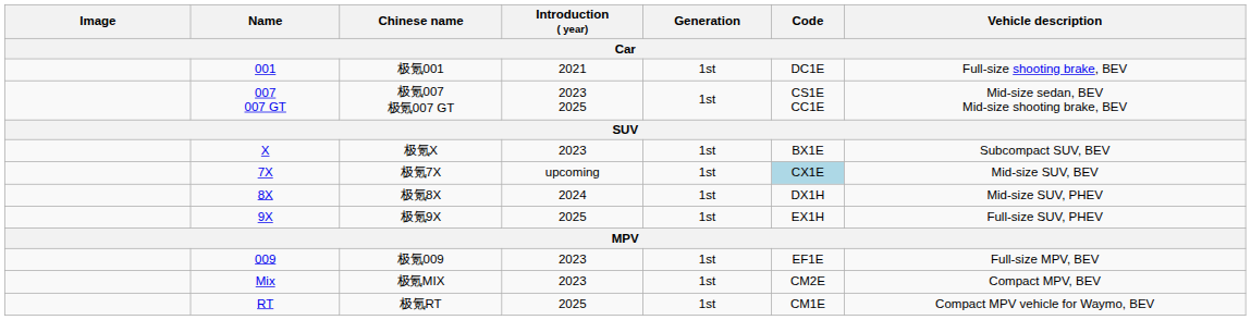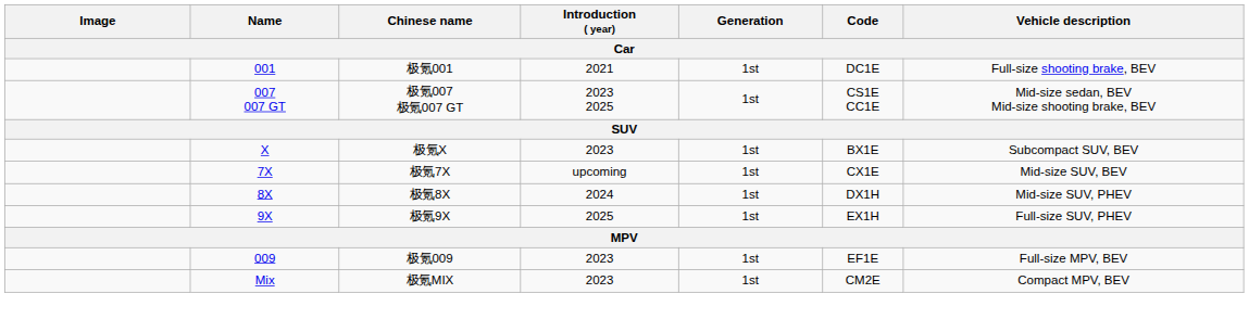 <table class="wikitable" style="text-align: center; width: 100%">
 <tr>
 <th class="unsortable" width="15%">Image</th>
 <th class="unsortable" width="12%">Name</th>
 <th>Chinese name</th>
 <th>Introduction<br><small>( year)</small></th>
 <th>Generation</th>
 <th class="unsortable">Code</th>
 <th class="unsortable">Vehicle description</th>
 </tr>
 <tr>
 <th colspan="7">Car</th>
 </tr>
 <tr>
 <td></td>
 <td><a href='#'>001</a></td>
 <td>极氪001</td>
 <td>2021</td>
 <td>1st</td>
 <td>DC1E</td>
 <td>Full-size <a href='#'>shooting brake</a>, BEV</td>
 </tr>
 <tr>
 <td><br></td>
 <td><a href='#'>007</a><br><a href='#'>007 GT</a></td>
 <td>极氪007<br>极氪007 GT</td>
 <td>2023<br>2025</td>
 <td>1st</td>
 <td>CS1E<br>CC1E</td>
 <td>Mid-size sedan, BEV<br>Mid-size shooting brake, BEV</td>
 </tr>
 <tr>
 <th colspan="7">SUV</th>
 </tr>
 <tr>
 <td></td>
 <td><a href='#'>X</a></td>
 <td>极氪X</td>
 <td>2023</td>
 <td>1st</td>
 <td>BX1E</td>
 <td>Subcompact SUV, BEV</td>
 </tr>
 <tr>
 <td></td>
 <td><a href='#'>7X</a></td>
 <td>极氪7X</td>
 <td>upcoming</td>
 <td>1st</td>
-<td style="background: lightblue;">CX1E</td>
+<td>CX1E</td>
 <td>Mid-size SUV, BEV</td>
 </tr>
 <tr>
 <td></td>
 <td><a href='#'>8X</a></td>
 <td>极氪8X</td>
 <td>2024</td>
 <td>1st</td>
 <td>DX1H</td>
 <td>Mid-size SUV, PHEV</td>
 </tr>
 <tr>
 <td></td>
 <td><a href='#'>9X</a></td>
 <td>极氪9X</td>
 <td>2025</td>
 <td>1st</td>
 <td>EX1H</td>
 <td>Full-size SUV, PHEV</td>
 </tr>
 <tr>
 <th colspan="7">MPV</th>
 </tr>
 <tr>
 <td></td>
 <td><a href='#'>009</a></td>
 <td>极氪009</td>
 <td>2023</td>
 <td>1st</td>
 <td>EF1E</td>
 <td>Full-size MPV, BEV</td>
 </tr>
 <tr>
 <td></td>
 <td><a href='#'>Mix</a></td>
 <td>极氪MIX</td>
 <td>2023</td>
 <td>1st</td>
 <td>CM2E</td>
 <td>Compact MPV, BEV</td>
 </tr>
-<tr>
-<td></td>
-<td><a href='#'>RT</a></td>
-<td>极氪RT</td>
-<td>2025</td>
-<td>1st</td>
-<td>CM1E</td>
-<td>Compact MPV vehicle for Waymo, BEV</td>
-</tr>
 </table>
